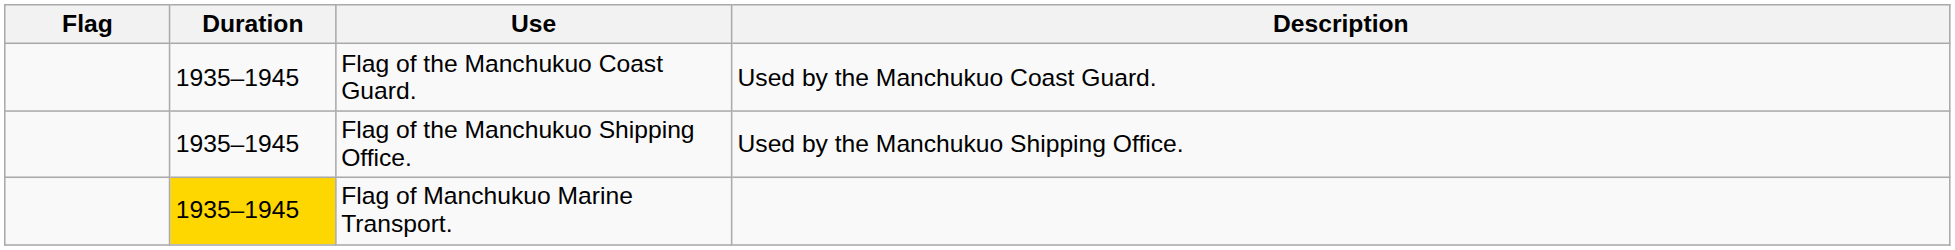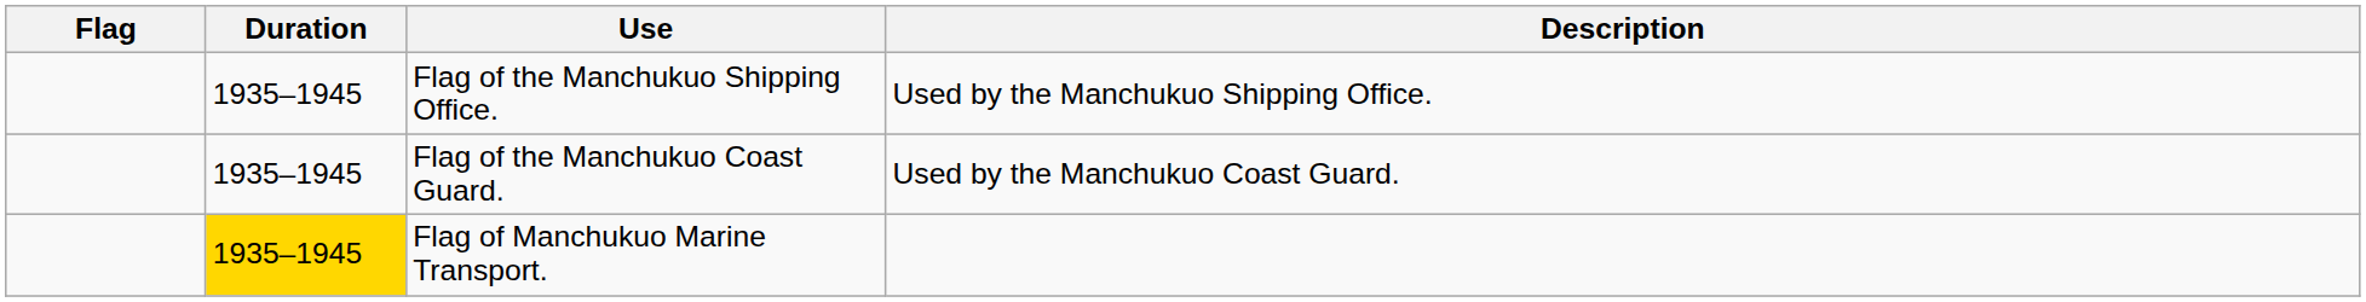 <table class="wikitable" width="100%">
 <tr>
 <th style="width:100px;">Flag</th>
 <th style="width:100px;">Duration</th>
 <th style="width:250px;">Use</th>
 <th style="min-width:250px">Description</th>
 </tr>
 <tr>
 <td></td>
 <td>1935–1945</td>
-<td>Flag of the Manchukuo Coast Guard.</td>
-<td>Used by the Manchukuo Coast Guard.</td>
+<td>Flag of the Manchukuo Shipping Office.</td>
+<td>Used by the Manchukuo Shipping Office.</td>
 </tr>
 <tr>
 <td></td>
 <td>1935–1945</td>
-<td>Flag of the Manchukuo Shipping Office.</td>
-<td>Used by the Manchukuo Shipping Office.</td>
+<td>Flag of the Manchukuo Coast Guard.</td>
+<td>Used by the Manchukuo Coast Guard.</td>
 </tr>
 <tr>
 <td></td>
 <td style="background: gold;">1935–1945</td>
 <td>Flag of Manchukuo Marine Transport.</td>
 <td></td>
 </tr>
 </table>
